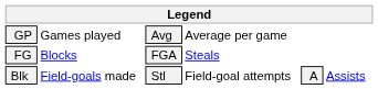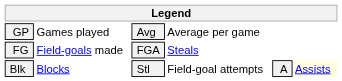 <table class="toccolours" style="font-size: 80%; white-space: nowrap;">
 <tr>
 <th colspan="6" style="background-color: #F2F2F2; border: 1px solid #AAAAAA;">Legend</th>
 </tr>
 <tr>
 <td style="background-color: #F2F2F2; border: 1px solid black;">  GP </td>
 <td>Games played</td>
 <td style="background-color: #F2F2F2; border: 1px solid black"> Avg </td>
 <td>Average per game</td>
 </tr>
 <tr>
 <td style="background-color: #F2F2F2; border: 1px solid black">  FG </td>
-<td><a href='#'>Blocks</a></td>
+<td style="padding-right: 8px"><a href='#'>Field-goals</a> made</td>
 <td style="background-color: #F2F2F2; border: 1px solid black"> FGA </td>
 <td><a href='#'>Steals</a></td>
 </tr>
 <tr>
 <td style="background-color: #F2F2F2; border: 1px solid black;"> Blk </td>
-<td style="padding-right: 8px"><a href='#'>Field-goals</a> made</td>
+<td><a href='#'>Blocks</a></td>
 <td style="background-color: #F2F2F2; border: 1px solid black"> Stl </td>
 <td style="padding-right: 8px">Field-goal attempts</td>
 <td style="background-color: #F2F2F2; border: 1px solid black">  A </td>
-<td style="padding-right: 8px"><a href='#'>Assists</a></td>
+<td style="background: lightyellow; padding-right: 8px"><a href='#'>Assists</a></td>
 </tr>
 <tr>
 </tr>
 </table>
